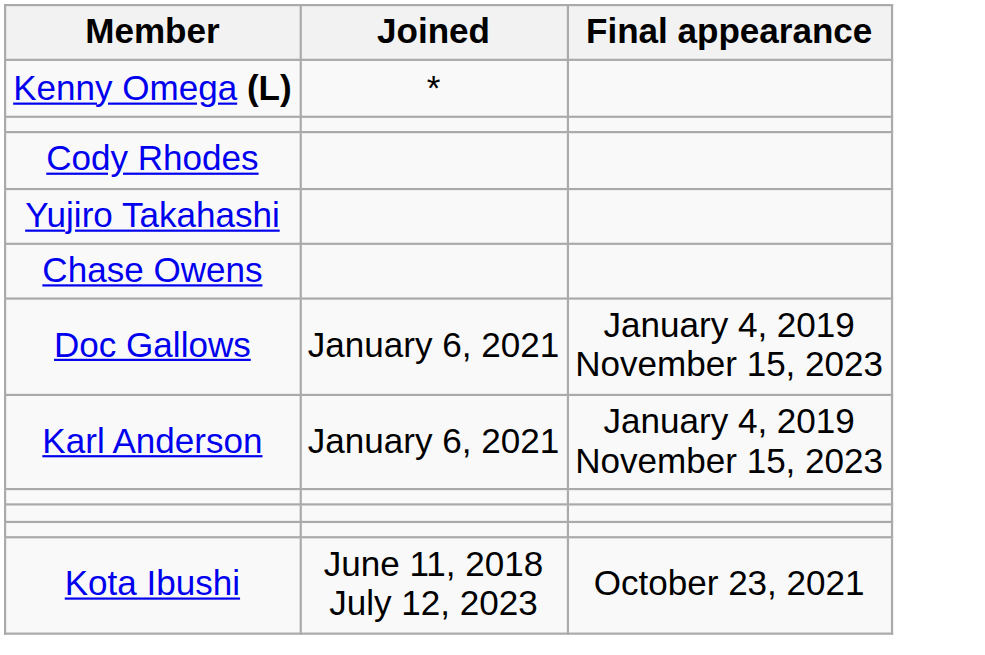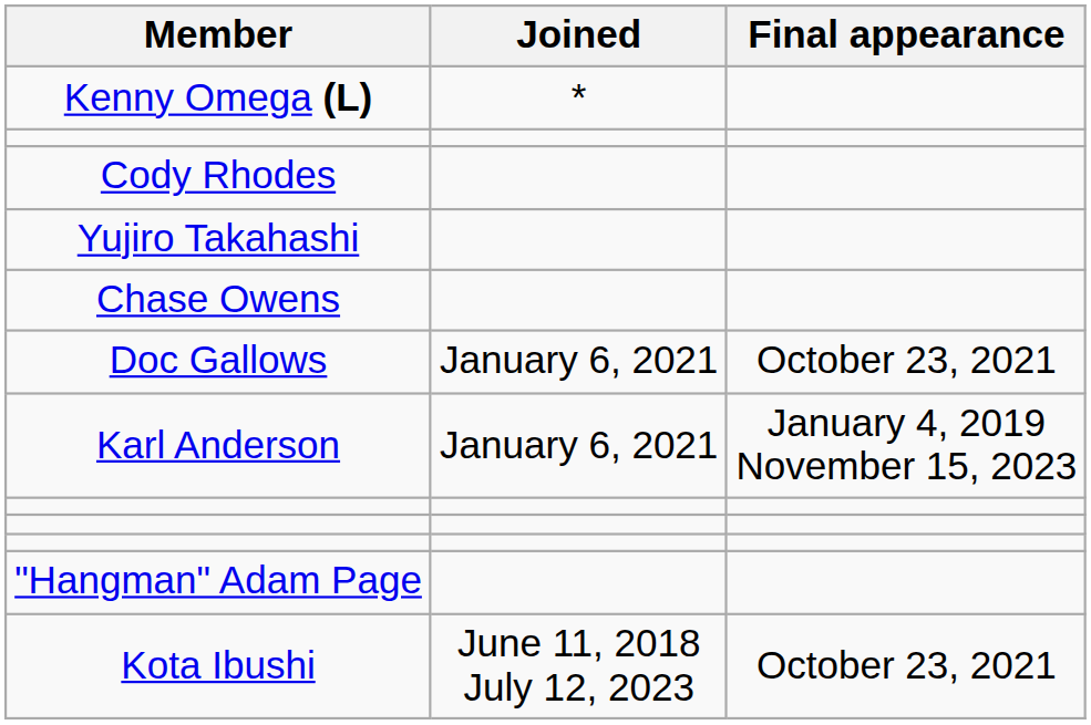 <table class="wikitable sortable" style="text-align:center;">
 <tr>
 <th>Member</th>
 <th>Joined</th>
 <th>Final appearance</th>
 </tr>
 <tr>
 <td><a href='#'>Kenny Omega</a> <strong>(L)</strong></td>
 <td>*</td>
 <td></td>
 </tr>
 <tr>
 <td></td>
 <td></td>
 <td></td>
 </tr>
 <tr>
 <td><a href='#'>Cody Rhodes</a></td>
 <td></td>
 <td></td>
 </tr>
 <tr>
 <td><a href='#'>Yujiro Takahashi</a></td>
 <td></td>
 <td></td>
 </tr>
 <tr>
 <td><a href='#'>Chase Owens</a></td>
 <td></td>
 <td></td>
 </tr>
 <tr>
 <td><a href='#'>Doc Gallows</a></td>
 <td>January 6, 2021</td>
-<td>January 4, 2019<br>November 15, 2023</td>
+<td>October 23, 2021</td>
 </tr>
 <tr>
 <td><a href='#'>Karl Anderson</a></td>
 <td>January 6, 2021</td>
 <td>January 4, 2019<br>November 15, 2023</td>
 </tr>
 <tr>
 <td></td>
 <td></td>
 <td></td>
 </tr>
 <tr>
 <td></td>
 <td></td>
 <td></td>
 </tr>
 <tr>
 <td></td>
 <td></td>
 <td></td>
 </tr>
 <tr>
+<td><a href='#'>"Hangman" Adam Page</a></td>
+<td><br></td>
+<td><br></td>
+</tr>
+<tr>
 <td><a href='#'>Kota Ibushi</a></td>
 <td>June 11, 2018<br>July 12, 2023</td>
 <td>October 23, 2021</td>
 </tr>
 </table>
